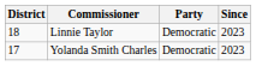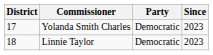 <table class="wikitable">
 <tr>
 <th>District</th>
 <th>Commissioner</th>
 <th>Party</th>
 <th>Since</th>
 </tr>
 <tr>
+<td>17</td>
+<td>Yolanda Smith Charles</td>
+<td>Democratic</td>
+<td>2023</td>
+</tr>
+<tr>
 <td>18</td>
 <td>Linnie Taylor</td>
 <td>Democratic</td>
 <td>2023</td>
 </tr>
-<tr>
-<td>17</td>
-<td>Yolanda Smith Charles</td>
-<td>Democratic</td>
-<td>2023</td>
-</tr>
 </table>
